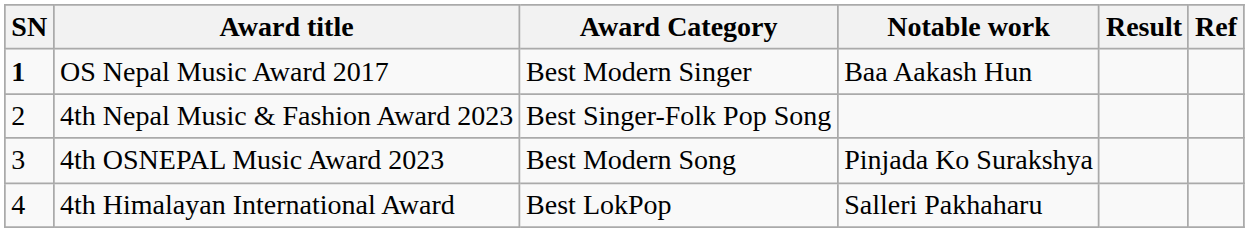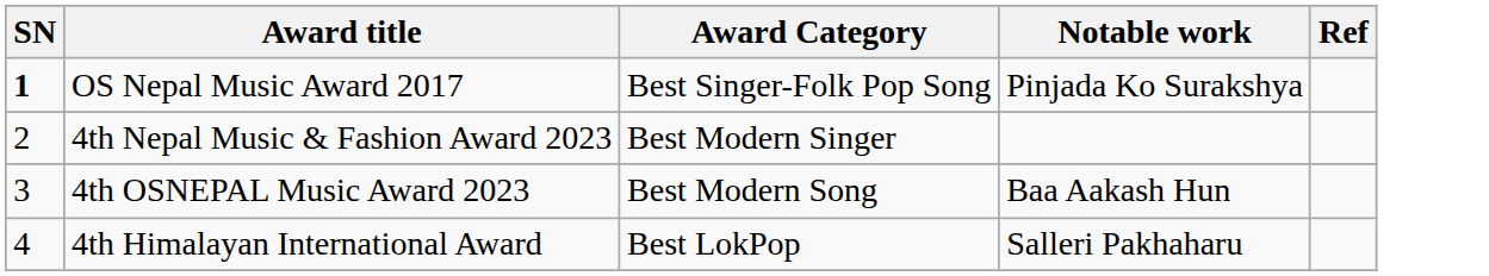 <table class="wikitable sortable">
 <tr>
 <th>SN</th>
 <th>Award title</th>
 <th>Award Category</th>
 <th>Notable work</th>
-<th>Result</th>
 <th>Ref</th>
 </tr>
 <tr>
 <td><strong>1</strong></td>
 <td>OS Nepal Music Award 2017</td>
-<td>Best Modern Singer</td>
-<td>Baa Aakash Hun</td>
-<td></td>
+<td>Best Singer-Folk Pop Song</td>
+<td>Pinjada Ko Surakshya</td>
 <td></td>
 </tr>
 <tr>
 <td>2</td>
 <td>4th Nepal Music & Fashion Award 2023</td>
-<td>Best Singer-Folk Pop Song</td>
-<td></td>
+<td>Best Modern Singer</td>
 <td></td>
 <td></td>
 </tr>
 <tr>
 <td>3</td>
 <td>4th OSNEPAL Music Award 2023</td>
 <td>Best Modern Song</td>
-<td>Pinjada Ko Surakshya</td>
-<td></td>
+<td>Baa Aakash Hun</td>
 <td></td>
 </tr>
 <tr>
 <td>4</td>
 <td>4th Himalayan International Award</td>
 <td>Best LokPop</td>
 <td>Salleri Pakhaharu</td>
 <td></td>
-<td></td>
 </tr>
 </table>
